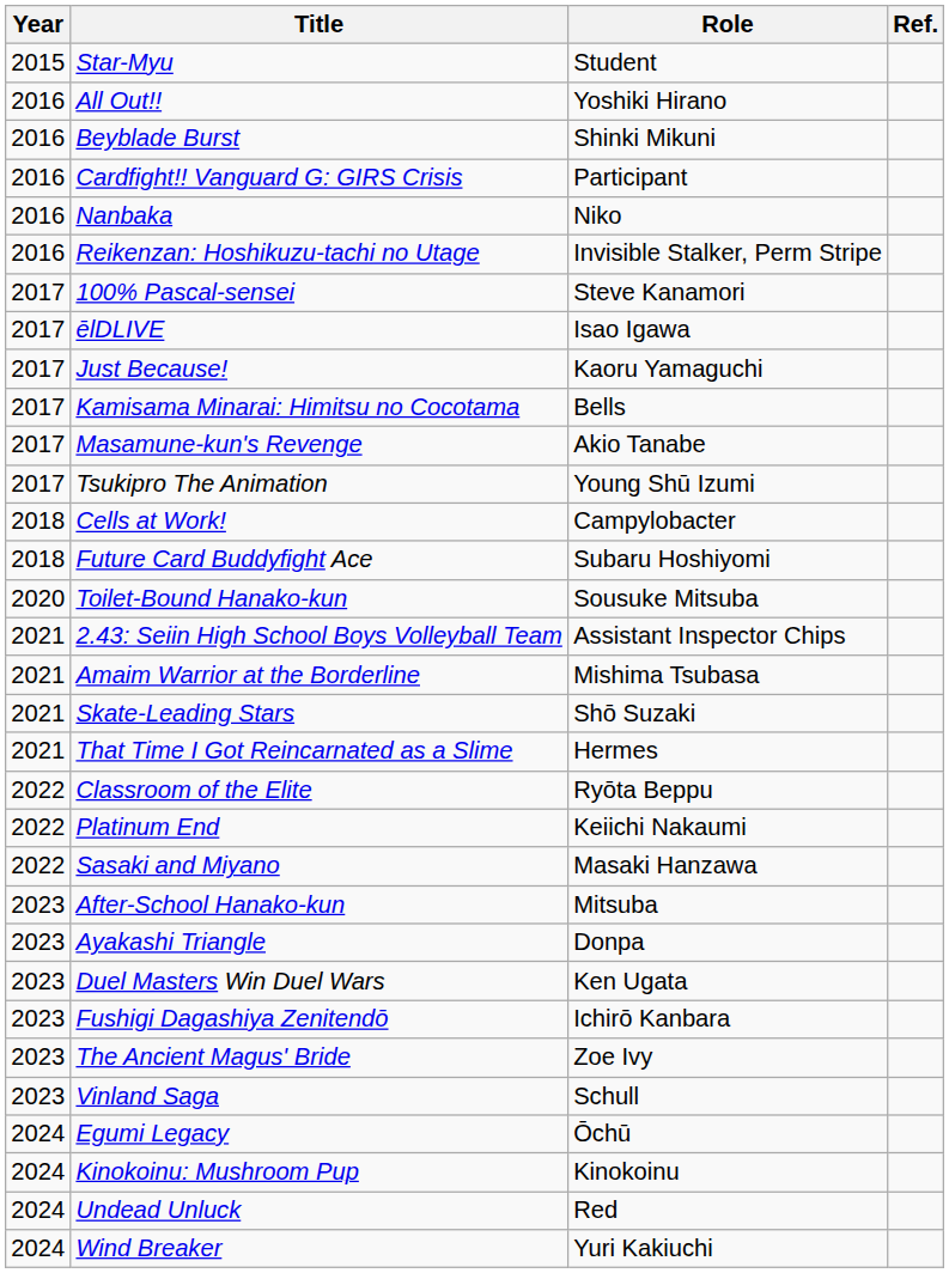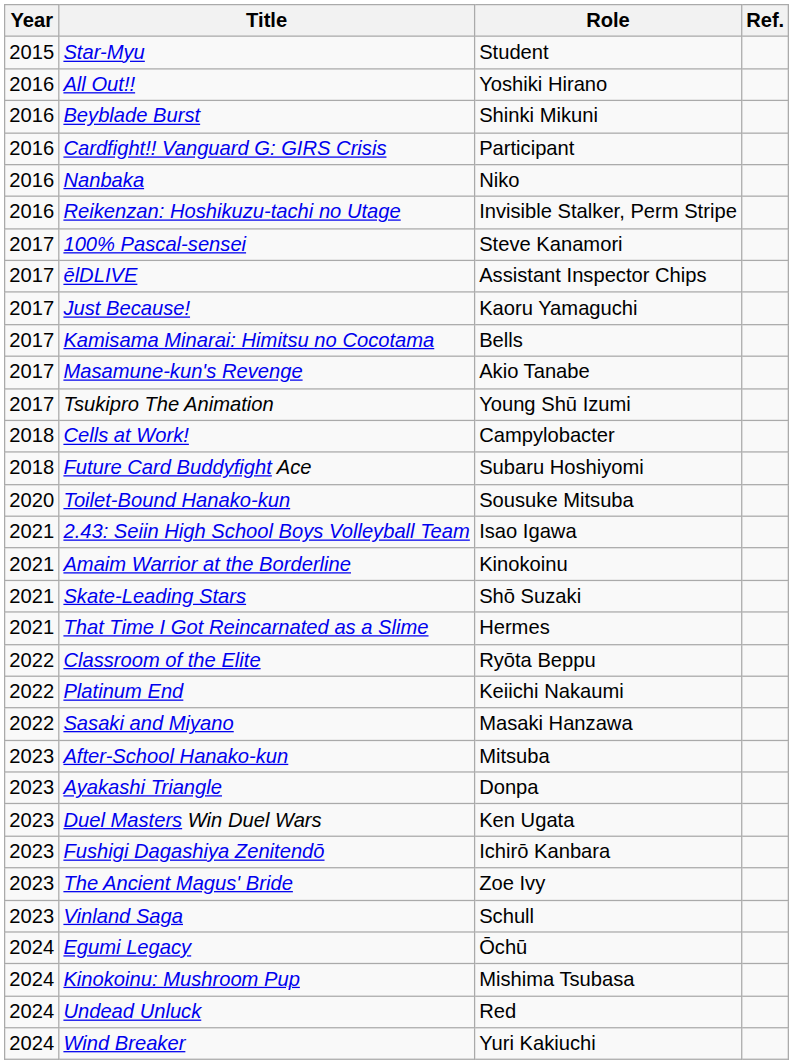 <table class="wikitable sortable plainrowheaders">
 <tr>
 <th scope="col">Year</th>
 <th scope="col">Title</th>
 <th scope="col">Role</th>
 <th scope="col" class="unsortable">Ref.</th>
 </tr>
 <tr>
 <td>2015</td>
 <td><em><a href='#'>Star-Myu</a></em></td>
 <td>Student</td>
 <td></td>
 </tr>
 <tr>
 <td>2016</td>
 <td><em><a href='#'>All Out!!</a></em></td>
 <td>Yoshiki Hirano</td>
 <td></td>
 </tr>
 <tr>
 <td>2016</td>
 <td><em><a href='#'>Beyblade Burst</a></em></td>
 <td>Shinki Mikuni</td>
 <td></td>
 </tr>
 <tr>
 <td>2016</td>
 <td><em><a href='#'>Cardfight!! Vanguard G: GIRS Crisis</a></em></td>
 <td>Participant</td>
 <td></td>
 </tr>
 <tr>
 <td>2016</td>
 <td><em><a href='#'>Nanbaka</a></em></td>
 <td>Niko</td>
 <td></td>
 </tr>
 <tr>
 <td>2016</td>
 <td><em><a href='#'>Reikenzan: Hoshikuzu-tachi no Utage</a></em></td>
 <td>Invisible Stalker, Perm Stripe</td>
 <td></td>
 </tr>
 <tr>
 <td>2017</td>
 <td><em><a href='#'>100% Pascal-sensei</a></em></td>
 <td>Steve Kanamori</td>
 <td></td>
 </tr>
 <tr>
 <td>2017</td>
 <td><em><a href='#'>ēlDLIVE</a></em></td>
-<td>Isao Igawa</td>
+<td>Assistant Inspector Chips</td>
 <td></td>
 </tr>
 <tr>
 <td>2017</td>
 <td><em><a href='#'>Just Because!</a></em></td>
 <td>Kaoru Yamaguchi</td>
 <td></td>
 </tr>
 <tr>
 <td>2017</td>
 <td><em><a href='#'>Kamisama Minarai: Himitsu no Cocotama</a></em></td>
 <td>Bells</td>
 <td></td>
 </tr>
 <tr>
 <td>2017</td>
 <td><em><a href='#'>Masamune-kun's Revenge</a></em></td>
 <td>Akio Tanabe</td>
 <td></td>
 </tr>
 <tr>
 <td>2017</td>
 <td><em>Tsukipro The Animation</em></td>
 <td>Young Shū Izumi</td>
 <td></td>
 </tr>
 <tr>
 <td>2018</td>
 <td><em><a href='#'>Cells at Work!</a></em></td>
 <td>Campylobacter</td>
 <td></td>
 </tr>
 <tr>
 <td>2018</td>
 <td><em><a href='#'>Future Card Buddyfight</a> Ace</em></td>
 <td>Subaru Hoshiyomi</td>
 <td></td>
 </tr>
 <tr>
 <td>2020</td>
 <td><em><a href='#'>Toilet-Bound Hanako-kun</a></em></td>
 <td>Sousuke Mitsuba</td>
 <td></td>
 </tr>
 <tr>
 <td>2021</td>
 <td><em><a href='#'>2.43: Seiin High School Boys Volleyball Team</a></em></td>
-<td>Assistant Inspector Chips</td>
+<td>Isao Igawa</td>
 <td></td>
 </tr>
 <tr>
 <td>2021</td>
 <td><em><a href='#'>Amaim Warrior at the Borderline</a></em></td>
-<td>Mishima Tsubasa</td>
+<td>Kinokoinu</td>
 <td></td>
 </tr>
 <tr>
 <td>2021</td>
 <td><em><a href='#'>Skate-Leading Stars</a></em></td>
 <td>Shō Suzaki</td>
 <td></td>
 </tr>
 <tr>
 <td>2021</td>
 <td><em><a href='#'>That Time I Got Reincarnated as a Slime</a></em></td>
 <td>Hermes</td>
 <td></td>
 </tr>
 <tr>
 <td>2022</td>
 <td><em><a href='#'>Classroom of the Elite</a></em></td>
 <td>Ryōta Beppu</td>
 <td></td>
 </tr>
 <tr>
 <td>2022</td>
 <td><em><a href='#'>Platinum End</a></em></td>
 <td>Keiichi Nakaumi</td>
 <td></td>
 </tr>
 <tr>
 <td>2022</td>
 <td><em><a href='#'>Sasaki and Miyano</a></em></td>
 <td>Masaki Hanzawa</td>
 <td></td>
 </tr>
 <tr>
 <td>2023</td>
 <td><em><a href='#'>After-School Hanako-kun</a></em></td>
 <td>Mitsuba</td>
 <td></td>
 </tr>
 <tr>
 <td>2023</td>
 <td><em><a href='#'>Ayakashi Triangle</a></em></td>
 <td>Donpa</td>
 <td></td>
 </tr>
 <tr>
 <td>2023</td>
 <td><em><a href='#'>Duel Masters</a> Win Duel Wars</em></td>
 <td>Ken Ugata</td>
 <td></td>
 </tr>
 <tr>
 <td>2023</td>
 <td><em><a href='#'>Fushigi Dagashiya Zenitendō</a></em></td>
 <td>Ichirō Kanbara</td>
 <td></td>
 </tr>
 <tr>
 <td>2023</td>
 <td><em><a href='#'>The Ancient Magus' Bride</a></em></td>
 <td>Zoe Ivy</td>
 <td></td>
 </tr>
 <tr>
 <td>2023</td>
 <td><em><a href='#'>Vinland Saga</a></em></td>
 <td>Schull</td>
 <td></td>
 </tr>
 <tr>
 <td>2024</td>
 <td><em><a href='#'>Egumi Legacy</a></em></td>
 <td>Ōchū</td>
 <td></td>
 </tr>
 <tr>
 <td>2024</td>
 <td><em><a href='#'>Kinokoinu: Mushroom Pup</a></em></td>
-<td>Kinokoinu</td>
+<td>Mishima Tsubasa</td>
 <td></td>
 </tr>
 <tr>
 <td>2024</td>
 <td><em><a href='#'>Undead Unluck</a></em></td>
 <td>Red</td>
 <td></td>
 </tr>
 <tr>
 <td>2024</td>
 <td><em><a href='#'>Wind Breaker</a></em></td>
 <td>Yuri Kakiuchi</td>
 <td></td>
 </tr>
 </table>
